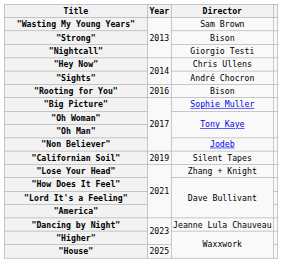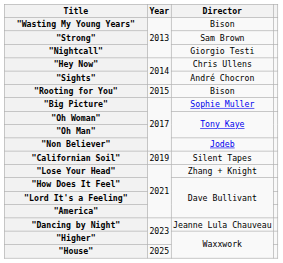 <table class="wikitable plainrowheaders" style="text-align:center;">
 <tr>
 <th scope="col" style="width:17em;">Title</th>
 <th scope="col" style="width:1em;">Year</th>
 <th scope="col">Director</th>
 <th scope="col"></th>
 </tr>
 <tr>
 <th scope="row">"Wasting My Young Years"</th>
 <td rowspan="3">2013</td>
-<td>Sam Brown</td>
+<td>Bison</td>
 <td></td>
 </tr>
 <tr>
 <th scope="row">"Strong"</th>
-<td>Bison</td>
+<td>Sam Brown</td>
 <td></td>
 </tr>
 <tr>
 <th scope="row">"Nightcall"</th>
 <td>Giorgio Testi</td>
 <td></td>
 </tr>
 <tr>
 <th scope="row">"Hey Now"</th>
 <td rowspan="2">2014</td>
 <td>Chris Ullens</td>
 <td></td>
 </tr>
 <tr>
 <th scope="row">"Sights"</th>
 <td>André Chocron</td>
 <td></td>
 </tr>
 <tr>
 <th scope="row">"Rooting for You"</th>
-<td>2016</td>
+<td>2015</td>
 <td>Bison</td>
 <td></td>
 </tr>
 <tr>
 <th scope="row">"Big Picture"</th>
 <td rowspan="4">2017</td>
 <td><a href='#'>Sophie Muller</a></td>
 <td></td>
 </tr>
 <tr>
 <th scope="row">"Oh Woman"</th>
 <td rowspan="2"><a href='#'>Tony Kaye</a></td>
 <td rowspan="2"></td>
 </tr>
 <tr>
 <th scope="row">"Oh Man"</th>
 </tr>
 <tr>
 <th scope="row">"Non Believer"</th>
 <td><a href='#'>Jodeb</a></td>
 <td></td>
 </tr>
 <tr>
 <th scope="row">"Californian Soil"</th>
 <td>2019</td>
 <td>Silent Tapes</td>
 <td></td>
 </tr>
 <tr>
 <th scope="row">"Lose Your Head"</th>
 <td rowspan="4">2021</td>
 <td>Zhang + Knight</td>
 <td></td>
 </tr>
 <tr>
 <th scope="row">"How Does It Feel"</th>
 <td rowspan="3">Dave Bullivant</td>
 <td></td>
 </tr>
 <tr>
 <th scope="row">"Lord It's a Feeling"</th>
 <td></td>
 </tr>
 <tr>
 <th scope="row">"America"</th>
 <td></td>
 </tr>
 <tr>
 <th scope="row">"Dancing by Night"<br></th>
 <td rowspan="2">2023</td>
 <td>Jeanne Lula Chauveau</td>
 <td></td>
 </tr>
 <tr>
 <th scope="row">"Higher"<br></th>
 <td rowspan="2">Waxxwork</td>
 <td></td>
 </tr>
 <tr>
 <th scope="row">"House"<br></th>
 <td>2025</td>
 <td></td>
 </tr>
 </table>
